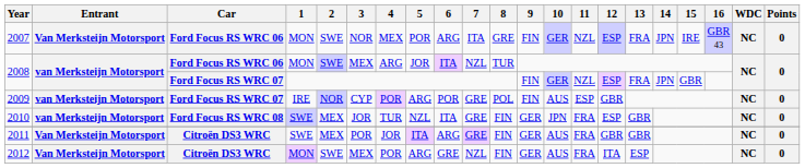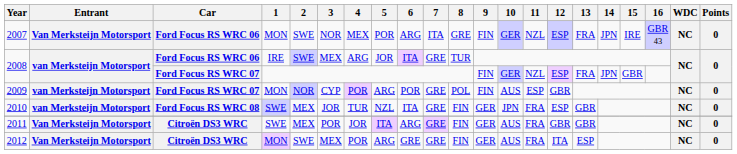 <table class="wikitable" border="1" style="text-align:center; font-size:85%;">
 <tr>
 <th>Year</th>
 <th>Entrant</th>
 <th>Car</th>
 <th>1</th>
 <th>2</th>
 <th>3</th>
 <th>4</th>
 <th>5</th>
 <th>6</th>
 <th>7</th>
 <th>8</th>
 <th>9</th>
 <th>10</th>
 <th>11</th>
 <th>12</th>
 <th>13</th>
 <th>14</th>
 <th>15</th>
 <th>16</th>
 <th>WDC</th>
 <th>Points</th>
 </tr>
 <tr>
 <td><a href='#'>2007</a></td>
 <th nowrap><a href='#'>Van Merksteijn Motorsport</a></th>
 <th nowrap><a href='#'>Ford Focus RS WRC 06</a></th>
 <td><a href='#'>MON</a></td>
 <td><a href='#'>SWE</a></td>
 <td><a href='#'>NOR</a></td>
 <td><a href='#'>MEX</a></td>
 <td><a href='#'>POR</a></td>
 <td><a href='#'>ARG</a></td>
 <td><a href='#'>ITA</a></td>
 <td><a href='#'>GRE</a></td>
 <td><a href='#'>FIN</a></td>
 <td style="background:#CFCFFF;"><a href='#'>GER</a><br></td>
 <td><a href='#'>NZL</a></td>
 <td style="background:#CFCFFF;"><a href='#'>ESP</a><br></td>
 <td><a href='#'>FRA</a></td>
 <td><a href='#'>JPN</a></td>
 <td><a href='#'>IRE</a></td>
 <td style="background:#CFCFFF;"><a href='#'>GBR</a><br><small>43</small></td>
 <th>NC</th>
 <th>0</th>
 </tr>
 <tr>
 <td rowspan=2><a href='#'>2008</a></td>
 <th rowspan=2 nowrap><a href='#'>van Merksteijn Motorsport</a></th>
 <th nowrap><a href='#'>Ford Focus RS WRC 06</a></th>
-<td><a href='#'>MON</a></td>
+<td><a href='#'>IRE</a></td>
 <td style="background:#CFCFFF;"><a href='#'>SWE</a><br></td>
 <td><a href='#'>MEX</a></td>
 <td><a href='#'>ARG</a></td>
 <td><a href='#'>JOR</a></td>
 <td style="background:#EFCFFF;"><a href='#'>ITA</a><br></td>
-<td><a href='#'>NZL</a></td>
+<td><a href='#'>GRE</a></td>
 <td><a href='#'>TUR</a></td>
 <td colspan=8></td>
 <th rowspan=2>NC</th>
 <th rowspan=2>0</th>
 </tr>
 <tr>
 <th nowrap><a href='#'>Ford Focus RS WRC 07</a></th>
 <td colspan=8></td>
 <td><a href='#'>FIN</a></td>
 <td style="background:#CFCFFF;"><a href='#'>GER</a><br></td>
 <td><a href='#'>NZL</a></td>
 <td style="background:#EFCFFF;"><a href='#'>ESP</a><br></td>
 <td><a href='#'>FRA</a></td>
 <td><a href='#'>JPN</a></td>
 <td><a href='#'>GBR</a></td>
 <td></td>
 </tr>
 <tr>
 <td><a href='#'>2009</a></td>
 <th nowrap><a href='#'>van Merksteijn Motorsport</a></th>
 <th nowrap><a href='#'>Ford Focus RS WRC 07</a></th>
-<td><a href='#'>IRE</a></td>
+<td><a href='#'>MON</a></td>
 <td style="background:#CFCFFF;"><a href='#'>NOR</a><br></td>
 <td><a href='#'>CYP</a></td>
 <td style="background:#EFCFFF;"><a href='#'>POR</a><br></td>
 <td><a href='#'>ARG</a></td>
 <td><a href='#'>POR</a></td>
 <td><a href='#'>GRE</a></td>
 <td><a href='#'>POL</a></td>
 <td><a href='#'>FIN</a></td>
 <td><a href='#'>AUS</a></td>
 <td><a href='#'>ESP</a></td>
 <td><a href='#'>GBR</a></td>
 <td colspan=4></td>
 <th>NC</th>
 <th>0</th>
 </tr>
 <tr>
 <td><a href='#'>2010</a></td>
 <th nowrap><a href='#'>van Merksteijn Motorsport</a></th>
 <th nowrap><a href='#'>Ford Focus RS WRC 08</a></th>
 <td style="background:#CFCFFF;"><a href='#'>SWE</a><br></td>
 <td><a href='#'>MEX</a></td>
 <td><a href='#'>JOR</a></td>
 <td><a href='#'>TUR</a></td>
 <td><a href='#'>NZL</a></td>
 <td><a href='#'>ITA</a></td>
 <td><a href='#'>GRE</a></td>
 <td><a href='#'>FIN</a></td>
 <td><a href='#'>GER</a></td>
 <td><a href='#'>JPN</a></td>
 <td><a href='#'>FRA</a></td>
 <td><a href='#'>ESP</a></td>
 <td><a href='#'>GBR</a></td>
 <td colspan=3></td>
 <th>NC</th>
 <th>0</th>
 </tr>
 <tr>
 </tr>
 <tr>
 <td><a href='#'>2011</a></td>
 <th nowrap><a href='#'>Van Merksteijn Motorsport</a></th>
 <th nowrap><a href='#'>Citroën DS3 WRC</a></th>
 <td><a href='#'>SWE</a></td>
 <td><a href='#'>MEX</a></td>
 <td><a href='#'>POR</a></td>
 <td><a href='#'>JOR</a></td>
 <td style="background:#EFCFFF;"><a href='#'>ITA</a><br></td>
 <td><a href='#'>ARG</a></td>
 <td style="background:#EFCFFF;"><a href='#'>GRE</a><br></td>
 <td><a href='#'>FIN</a></td>
 <td><a href='#'>GER</a></td>
 <td><a href='#'>AUS</a></td>
 <td><a href='#'>FRA</a></td>
 <td><a href='#'>GBR</a></td>
 <td><a href='#'>GBR</a></td>
 <td colspan=3></td>
 <th>NC</th>
 <th>0</th>
 </tr>
 <tr>
 <td><a href='#'>2012</a></td>
 <th nowrap><a href='#'>Van Merksteijn Motorsport</a></th>
 <th nowrap><a href='#'>Citroën DS3 WRC</a></th>
 <td style="background:#EFCFFF;"><a href='#'>MON</a><br></td>
 <td><a href='#'>SWE</a></td>
 <td><a href='#'>MEX</a></td>
 <td><a href='#'>POR</a></td>
 <td><a href='#'>ARG</a></td>
 <td><a href='#'>GRE</a></td>
-<td><a href='#'>NZL</a></td>
+<td><a href='#'>GRE</a></td>
 <td><a href='#'>FIN</a></td>
 <td><a href='#'>GER</a></td>
 <td><a href='#'>AUS</a></td>
 <td><a href='#'>FRA</a></td>
 <td><a href='#'>ITA</a></td>
 <td><a href='#'>ESP</a></td>
 <td colspan=3></td>
 <th>NC</th>
 <th>0</th>
 </tr>
 </table>
